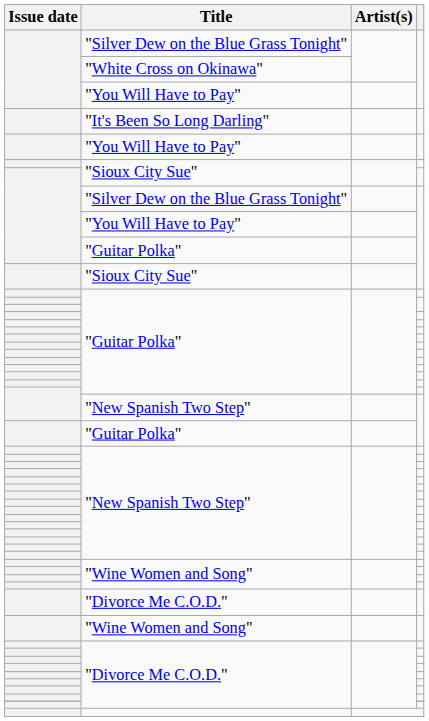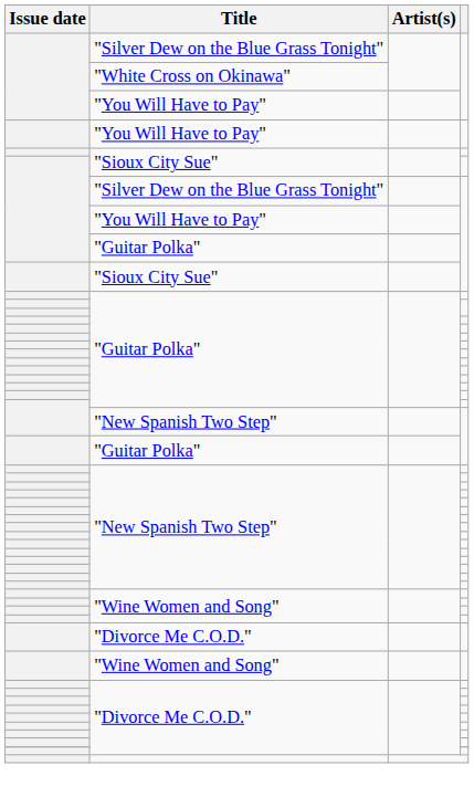 <table class="wikitable sortable plainrowheaders">
 <tr>
 <th scope=col>Issue date</th>
 <th scope=col>Title</th>
 <th scope=col>Artist(s)</th>
 <th scope=col class=unsortable></th>
 </tr>
 <tr>
 <th scope=row rowspan=3></th>
 <td>"<a href='#'>Silver Dew on the Blue Grass Tonight</a>"</td>
 <td rowspan="2"></td>
 <td rowspan="3" align=center></td>
 </tr>
 <tr>
 <td>"<a href='#'>White Cross on Okinawa</a>"</td>
 </tr>
 <tr>
 <td>"<a href='#'>You Will Have to Pay</a>"</td>
 <td></td>
-</tr>
-<tr>
-<th scope=row></th>
-<td>"<a href='#'>It's Been So Long Darling</a>"</td>
-<td></td>
-<td align=center></td>
 </tr>
 <tr>
 <th scope=row></th>
 <td>"<a href='#'>You Will Have to Pay</a>"</td>
 <td></td>
 <td align=center></td>
 </tr>
 <tr>
 <th scope=row></th>
 <td rowspan="2">"<a href='#'>Sioux City Sue</a>"</td>
 <td rowspan="2"></td>
 <td align=center></td>
 </tr>
 <tr>
 <th scope=row rowspan=4></th>
 <td rowspan=1 align=center></td>
 </tr>
 <tr>
 <td>"<a href='#'>Silver Dew on the Blue Grass Tonight</a>"</td>
 <td></td>
 <td rowspan=4 align=center></td>
 </tr>
 <tr>
 <td>"<a href='#'>You Will Have to Pay</a>"</td>
 <td></td>
 </tr>
 <tr>
 <td>"<a href='#'>Guitar Polka</a>"</td>
 <td></td>
 </tr>
 <tr>
 <th scope=row></th>
 <td>"<a href='#'>Sioux City Sue</a>"</td>
 <td></td>
 </tr>
 <tr>
 <th scope=row></th>
 <td rowspan="14">"<a href='#'>Guitar Polka</a>"</td>
 <td rowspan="14"></td>
 <td align=center></td>
 </tr>
 <tr>
 <th scope=row></th>
 <td align=center rowspan=2></td>
 </tr>
 <tr>
 <th scope=row></th>
 </tr>
 <tr>
 <th scope=row></th>
 <td align=center></td>
 </tr>
 <tr>
 <th scope=row></th>
 <td align=center></td>
 </tr>
 <tr>
 <th scope=row></th>
 <td align=center></td>
 </tr>
 <tr>
 <th scope=row></th>
 <td align=center></td>
 </tr>
 <tr>
 <th scope=row></th>
 <td align=center></td>
 </tr>
 <tr>
 <th scope=row></th>
 <td align=center></td>
 </tr>
 <tr>
 <th scope=row></th>
 <td align=center></td>
 </tr>
 <tr>
 <th scope=row></th>
 <td align=center></td>
 </tr>
 <tr>
 <th scope=row></th>
 <td align=center></td>
 </tr>
 <tr>
 <th scope=row></th>
 <td align=center></td>
 </tr>
 <tr>
 <th scope=row rowspan=2></th>
 <td align=center></td>
 </tr>
 <tr>
 <td>"<a href='#'>New Spanish Two Step</a>"</td>
 <td></td>
 <td align=center rowspan=2></td>
 </tr>
 <tr>
 <th scope=row></th>
 <td>"<a href='#'>Guitar Polka</a>"</td>
 <td></td>
 </tr>
 <tr>
 <th scope=row></th>
 <td rowspan="15">"<a href='#'>New Spanish Two Step</a>"</td>
 <td rowspan="15"></td>
 <td align=center></td>
 </tr>
 <tr>
 <th scope=row></th>
 <td align=center></td>
 </tr>
 <tr>
 <th scope=row></th>
 <td align=center></td>
 </tr>
 <tr>
 <th scope=row></th>
 <td align=center></td>
 </tr>
 <tr>
 <th scope=row></th>
 <td align=center></td>
 </tr>
 <tr>
 <th scope=row></th>
 <td align=center></td>
 </tr>
 <tr>
 <th scope=row></th>
 <td align=center></td>
 </tr>
 <tr>
 <th scope=row></th>
 <td align=center></td>
 </tr>
 <tr>
 <th scope=row></th>
 <td align=center></td>
 </tr>
 <tr>
 <th scope=row></th>
 <td align=center></td>
 </tr>
 <tr>
 <th scope=row></th>
 <td align=center></td>
 </tr>
 <tr>
 <th scope=row></th>
 <td align=center></td>
 </tr>
 <tr>
 <th scope=row></th>
 <td align=center></td>
 </tr>
 <tr>
 <th scope=row></th>
 <td align=center></td>
 </tr>
 <tr>
 <th scope=row></th>
 <td align=center></td>
 </tr>
 <tr>
 <th scope=row></th>
 <td rowspan="4">"<a href='#'>Wine Women and Song</a>"</td>
 <td rowspan="4"></td>
 <td align=center></td>
 </tr>
 <tr>
 <th scope=row></th>
 <td align=center></td>
 </tr>
 <tr>
 <th scope=row></th>
 <td align=center></td>
 </tr>
 <tr>
 <th scope=row></th>
 <td align=center></td>
 </tr>
 <tr>
 <th scope=row></th>
 <td>"<a href='#'>Divorce Me C.O.D.</a>"</td>
 <td></td>
 <td align=center></td>
 </tr>
 <tr>
 <th scope=row></th>
 <td>"<a href='#'>Wine Women and Song</a>"</td>
 <td></td>
 <td align=center></td>
 </tr>
 <tr>
 <th scope=row></th>
 <td rowspan="10">"<a href='#'>Divorce Me C.O.D.</a>"</td>
 <td rowspan="10"></td>
 <td align=center></td>
 </tr>
 <tr>
 <th scope=row></th>
 <td align=center></td>
 </tr>
 <tr>
 <th scope=row></th>
 <td align=center></td>
 </tr>
 <tr>
 <th scope=row></th>
 <td align=center></td>
 </tr>
 <tr>
 <th scope=row></th>
 <td align=center></td>
 </tr>
 <tr>
 <th scope=row></th>
 <td align=center></td>
 </tr>
 <tr>
 <th scope=row></th>
 <td align=center></td>
 </tr>
 <tr>
 <th scope=row></th>
 <td align=center></td>
 </tr>
 <tr>
 </tr>
 <tr>
 <th scope=row></th>
 <td align=center></td>
 </tr>
 <tr>
 <th scope=row></th>
 <td align=center></td>
 </tr>
 </table>
